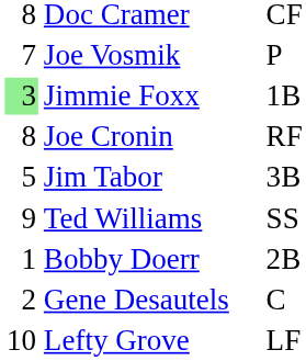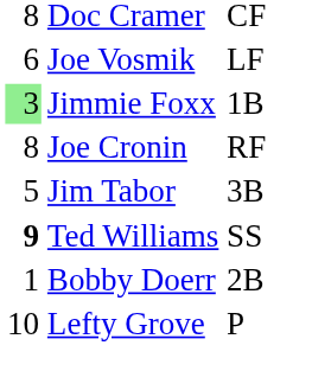 <table>
 <tr>
 <td>  8</td>
 <td><a href='#'>Doc Cramer</a></td>
 <td>CF</td>
 </tr>
 <tr>
-<td>  7</td>
+<td>  6</td>
 <td><a href='#'>Joe Vosmik</a></td>
-<td>P</td>
+<td>LF</td>
 </tr>
 <tr>
 <td style="background: lightgreen;">  3</td>
 <td><a href='#'>Jimmie Foxx</a></td>
 <td>1B</td>
 </tr>
 <tr>
 <td>  8</td>
 <td><a href='#'>Joe Cronin</a></td>
 <td>RF</td>
 </tr>
 <tr>
 <td>  5</td>
 <td><a href='#'>Jim Tabor</a></td>
 <td>3B</td>
 </tr>
 <tr>
-<td>  9</td>
+<td><strong>  9</strong></td>
 <td><a href='#'>Ted Williams</a></td>
 <td>SS</td>
 </tr>
 <tr>
 <td>  1</td>
 <td><a href='#'>Bobby Doerr</a></td>
 <td>2B</td>
 </tr>
 <tr>
-<td>  2</td>
-<td><a href='#'>Gene Desautels</a>    </td>
-<td>C</td>
-</tr>
-<tr>
 <td>10</td>
 <td><a href='#'>Lefty Grove</a></td>
-<td>LF</td>
+<td>P</td>
 </tr>
 <tr>
 </tr>
 </table>
